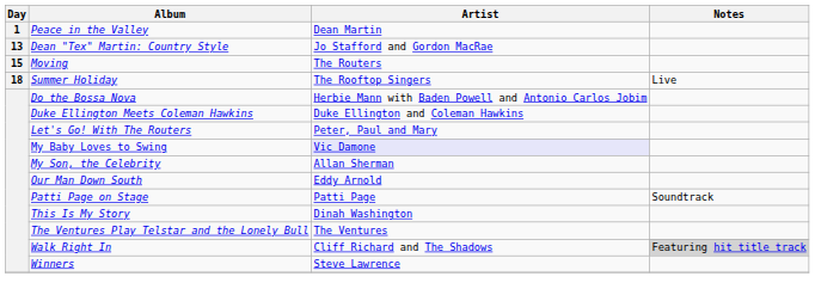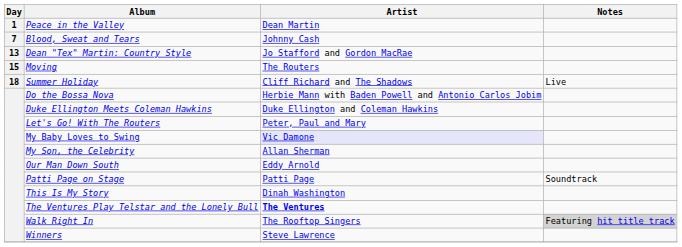 <table class="wikitable sortable">
 <tr>
 <th scope="col">Day</th>
 <th scope="col">Album</th>
 <th scope="col">Artist</th>
 <th scope="col" class="unsortable">Notes</th>
 </tr>
 <tr>
 <th scope="row">1</th>
 <td><em><a href='#'>Peace in the Valley</a></em></td>
 <td><a href='#'>Dean Martin</a></td>
+<td></td>
+</tr>
+<tr>
+<th scope="row">7</th>
+<td><em><a href='#'>Blood, Sweat and Tears</a></em></td>
+<td><a href='#'>Johnny Cash</a></td>
 <td></td>
 </tr>
 <tr>
 <th scope="row">13</th>
 <td><em><a href='#'>Dean "Tex" Martin: Country Style</a></em></td>
 <td><a href='#'>Jo Stafford</a> and <a href='#'>Gordon MacRae</a></td>
 <td></td>
 </tr>
 <tr>
 <th scope="row">15</th>
 <td><em><a href='#'>Moving</a></em></td>
 <td><a href='#'>The Routers</a></td>
 <td></td>
 </tr>
 <tr>
 <th scope="row">18</th>
 <td><em><a href='#'>Summer Holiday</a></em></td>
-<td><a href='#'>The Rooftop Singers</a></td>
+<td><a href='#'>Cliff Richard</a> and <a href='#'>The Shadows</a></td>
 <td>Live</td>
 </tr>
 <tr>
 <th rowspan="11"></th>
 <td><em><a href='#'>Do the Bossa Nova</a></em></td>
 <td><a href='#'>Herbie Mann</a> with <a href='#'>Baden Powell</a> and <a href='#'>Antonio Carlos Jobim</a></td>
 <td></td>
 </tr>
 <tr>
 <td><em><a href='#'>Duke Ellington Meets Coleman Hawkins</a></em></td>
 <td><a href='#'>Duke Ellington</a> and <a href='#'>Coleman Hawkins</a></td>
 <td></td>
 </tr>
 <tr>
 <td><em><a href='#'>Let's Go! With The Routers</a></em></td>
 <td><a href='#'>Peter, Paul and Mary</a></td>
 <td></td>
 </tr>
 <tr>
 <td><a href='#'>My Baby Loves to Swing</a></td>
 <td style="background: lavender;"><a href='#'>Vic Damone</a></td>
 <td></td>
 </tr>
 <tr>
 <td><em><a href='#'>My Son, the Celebrity</a></em></td>
 <td><a href='#'>Allan Sherman</a></td>
 <td></td>
 </tr>
 <tr>
 <td><em><a href='#'>Our Man Down South</a></em></td>
 <td><a href='#'>Eddy Arnold</a></td>
 <td></td>
 </tr>
 <tr>
 <td><em><a href='#'>Patti Page on Stage</a></em></td>
 <td><a href='#'>Patti Page</a></td>
 <td>Soundtrack</td>
 </tr>
 <tr>
 <td><em><a href='#'>This Is My Story</a></em></td>
 <td><a href='#'>Dinah Washington</a></td>
 <td></td>
 </tr>
 <tr>
 <td><em><a href='#'>The Ventures Play Telstar and the Lonely Bull</a></em></td>
-<td><a href='#'>The Ventures</a></td>
+<td><strong><a href='#'>The Ventures</a></strong></td>
 <td></td>
 </tr>
 <tr>
 <td><em><a href='#'>Walk Right In</a></em></td>
-<td><a href='#'>Cliff Richard</a> and <a href='#'>The Shadows</a></td>
+<td><a href='#'>The Rooftop Singers</a></td>
 <td style="background: lightgrey;">Featuring <a href='#'>hit title track</a></td>
 </tr>
 <tr>
 <td><em><a href='#'>Winners</a></em></td>
 <td><a href='#'>Steve Lawrence</a></td>
 <td></td>
 </tr>
 <tr>
 </tr>
 </table>
